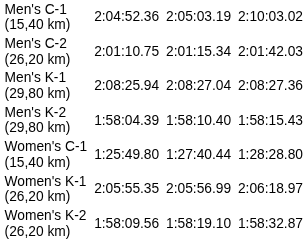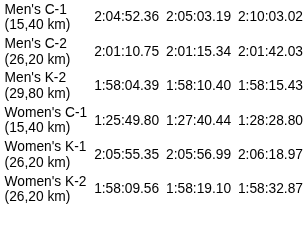 <table>
 <tr>
 <td>Men's C-1<br>(15,40 km)</td>
 <td></td>
 <td>2:04:52.36</td>
 <td></td>
 <td>2:05:03.19</td>
 <td></td>
 <td>2:10:03.02</td>
 </tr>
 <tr>
 <td>Men's C-2<br>(26,20 km)</td>
 <td></td>
 <td>2:01:10.75</td>
 <td></td>
 <td>2:01:15.34</td>
 <td></td>
 <td>2:01:42.03</td>
-</tr>
-<tr>
-<td>Men's K-1<br>(29,80 km)</td>
-<td></td>
-<td>2:08:25.94</td>
-<td></td>
-<td>2:08:27.04</td>
-<td></td>
-<td>2:08:27.36</td>
 </tr>
 <tr>
 <td>Men's K-2<br>(29,80 km)</td>
 <td></td>
 <td>1:58:04.39</td>
 <td></td>
 <td>1:58:10.40</td>
 <td></td>
 <td>1:58:15.43</td>
 </tr>
 <tr>
 <td>Women's C-1<br>(15,40 km)</td>
 <td></td>
 <td>1:25:49.80</td>
 <td></td>
 <td>1:27:40.44</td>
 <td></td>
 <td>1:28:28.80</td>
 </tr>
 <tr>
 <td>Women's K-1<br>(26,20 km)</td>
 <td></td>
 <td>2:05:55.35</td>
 <td></td>
 <td>2:05:56.99</td>
 <td></td>
 <td>2:06:18.97</td>
 </tr>
 <tr>
 <td>Women's K-2<br>(26,20 km)</td>
 <td></td>
 <td>1:58:09.56</td>
 <td></td>
 <td>1:58:19.10</td>
 <td></td>
 <td>1:58:32.87</td>
 </tr>
 </table>
